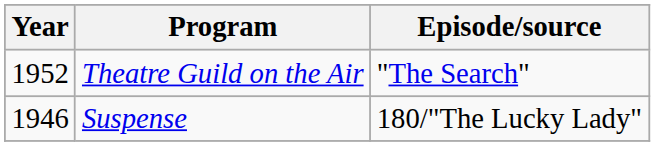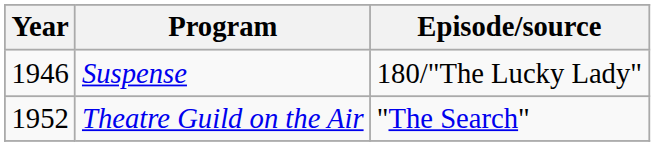 <table class="wikitable">
 <tr>
 <th>Year</th>
 <th>Program</th>
 <th>Episode/source</th>
 </tr>
 <tr>
+<td>1946</td>
+<td><em><a href='#'>Suspense</a></em></td>
+<td>180/"The Lucky Lady"</td>
+</tr>
+<tr>
 <td>1952</td>
 <td><em><a href='#'>Theatre Guild on the Air</a></em></td>
 <td>"<a href='#'>The Search</a>"</td>
 </tr>
-<tr>
-<td>1946</td>
-<td><em><a href='#'>Suspense</a></em></td>
-<td>180/"The Lucky Lady"</td>
-</tr>
 </table>
